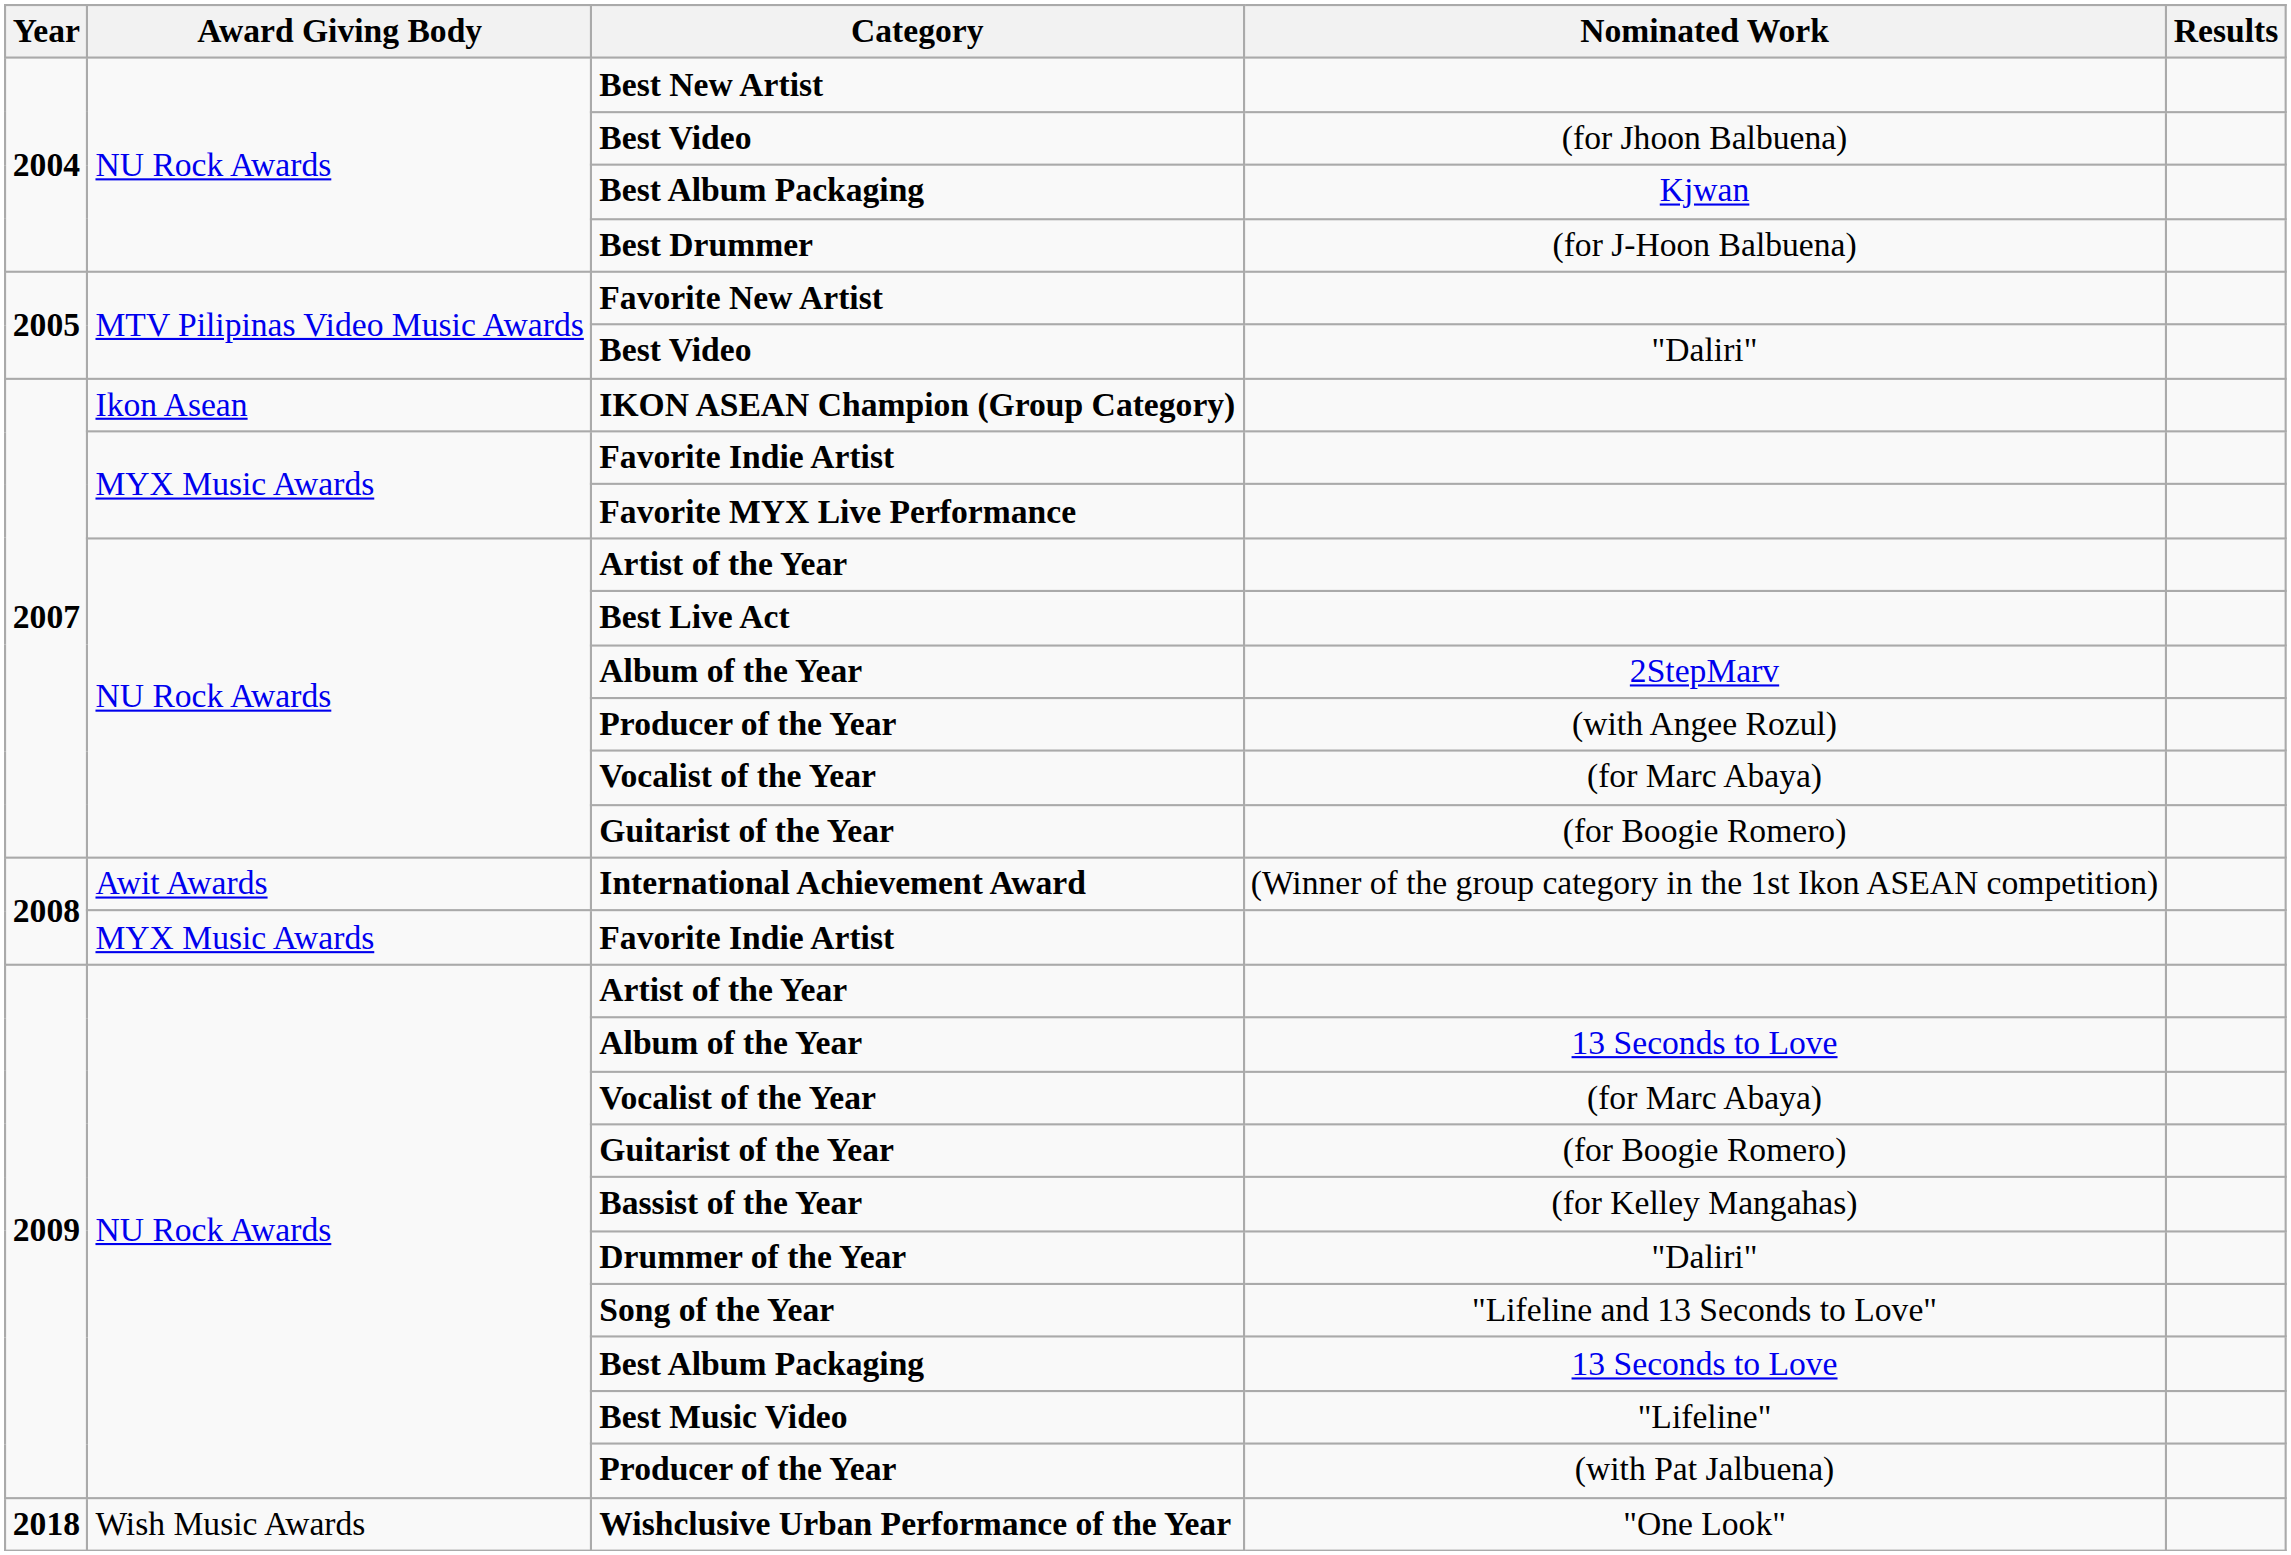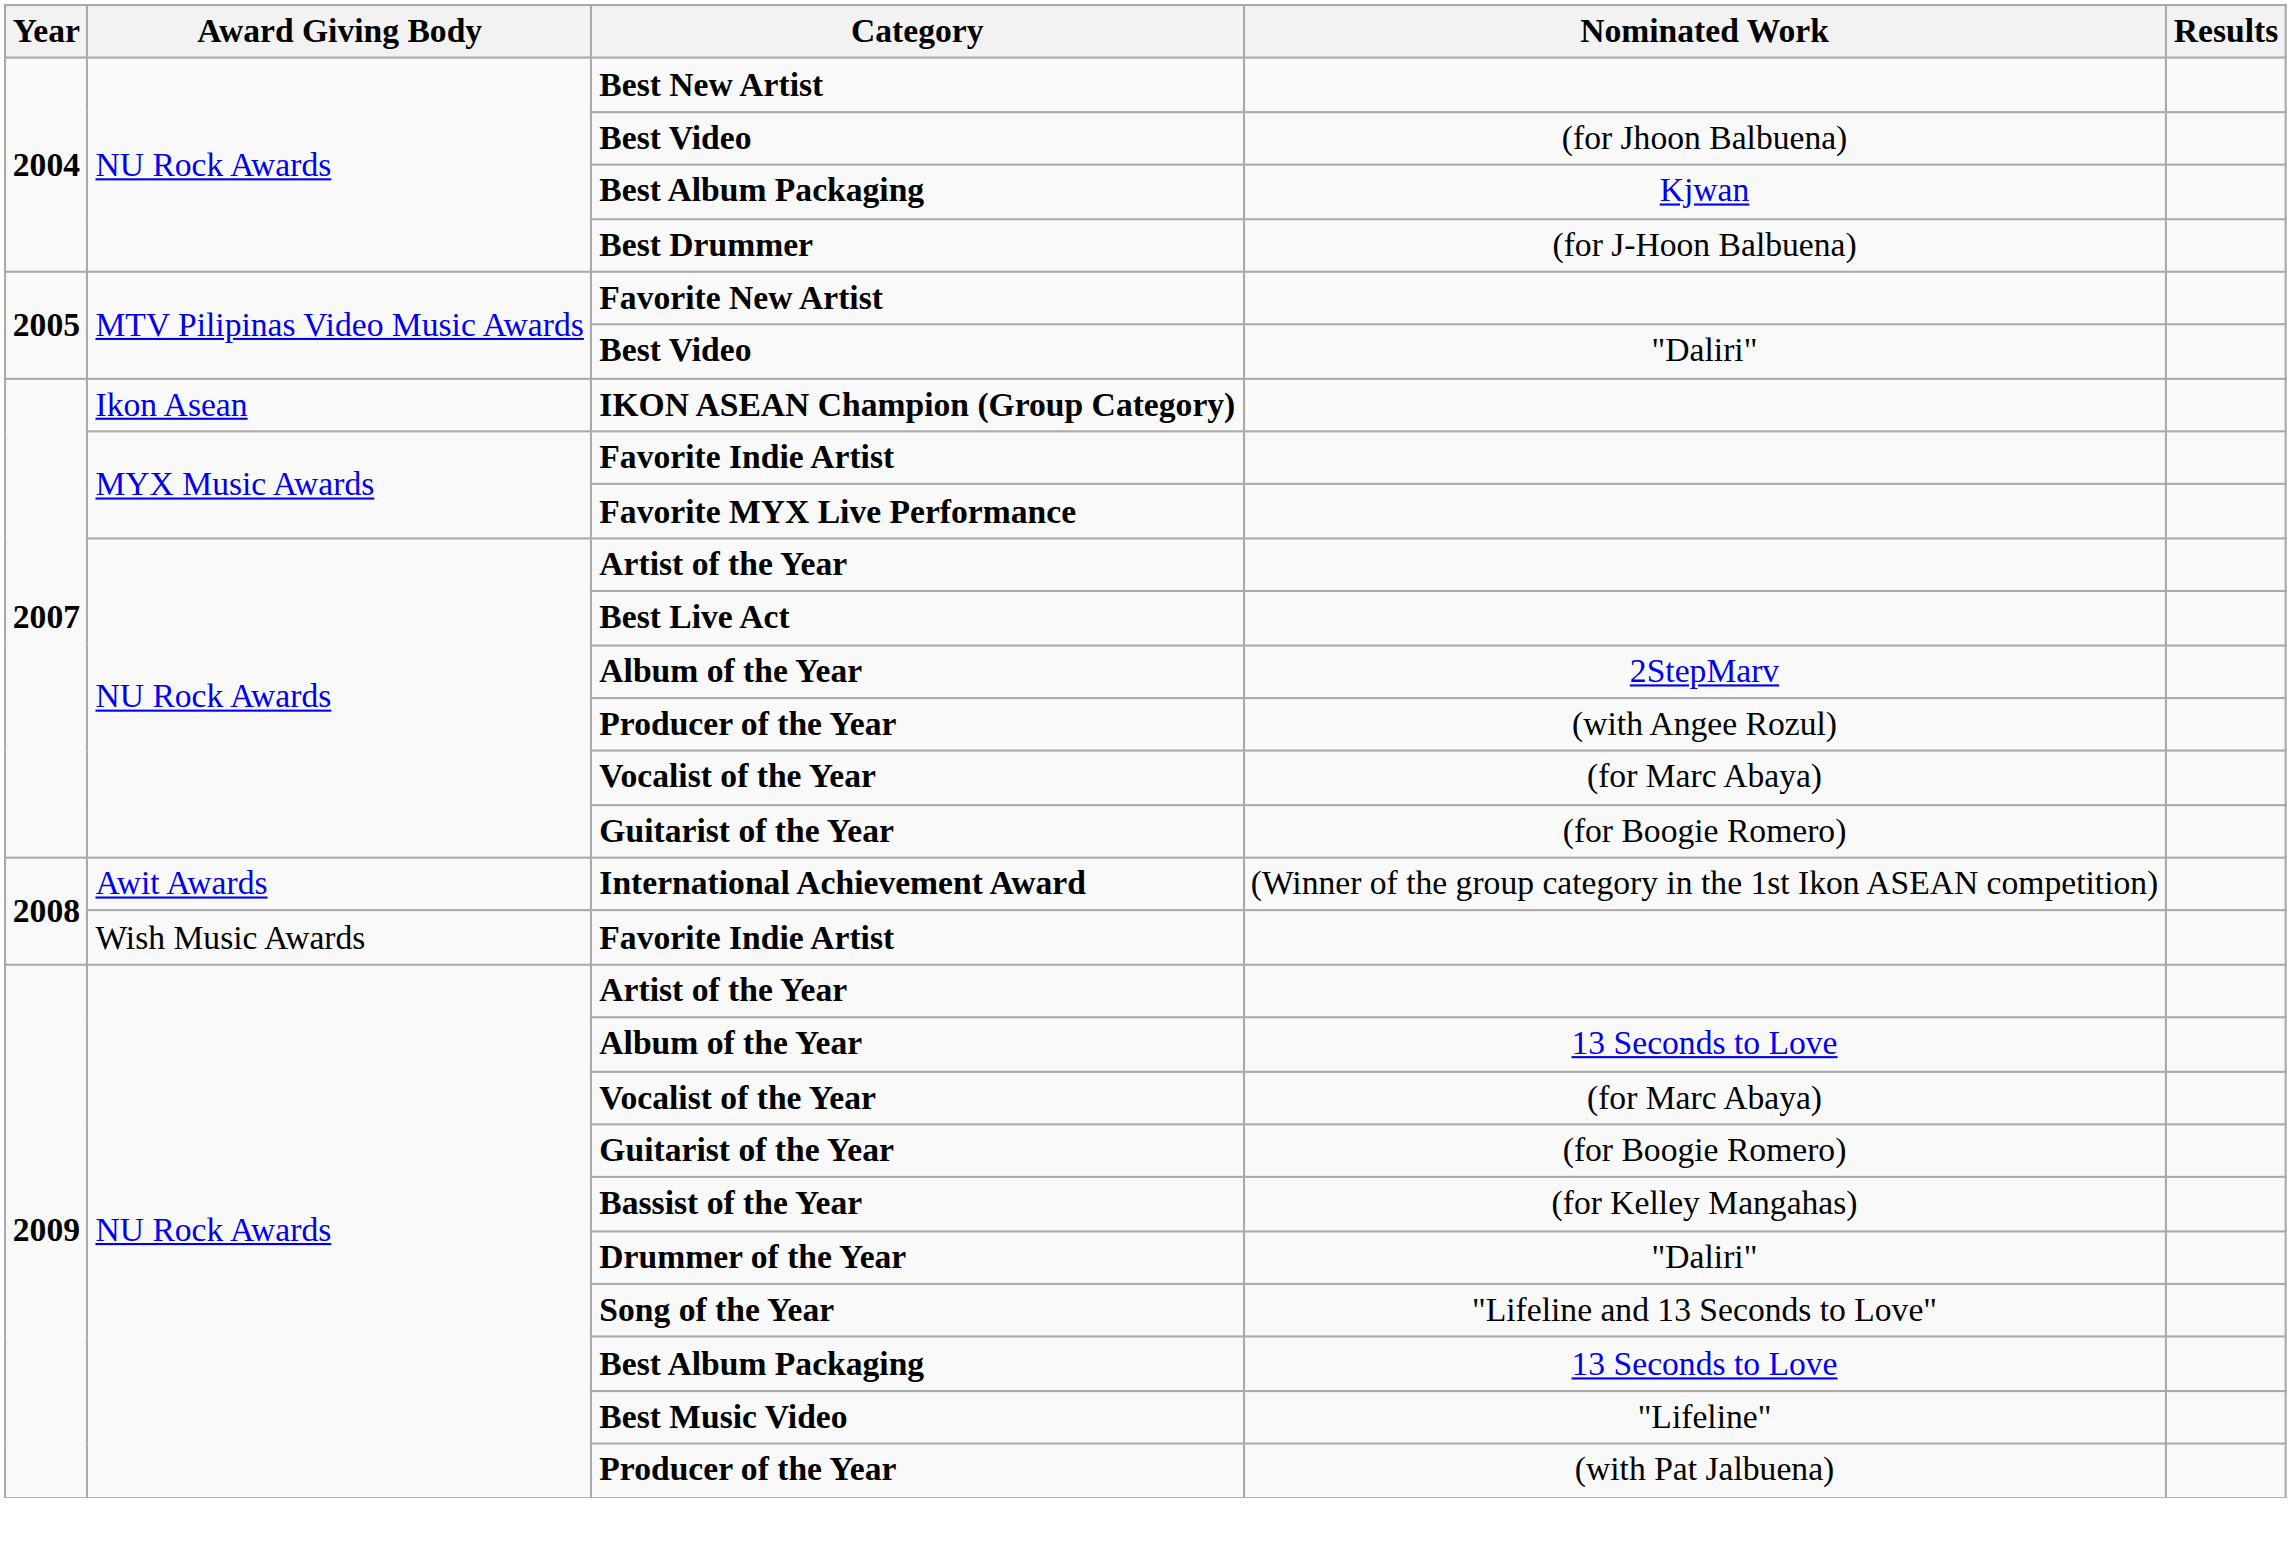 <table class="wikitable">
 <tr>
 <th>Year</th>
 <th>Award Giving Body</th>
 <th>Category</th>
 <th>Nominated Work</th>
 <th>Results</th>
 </tr>
 <tr>
 <td rowspan=4><strong>2004</strong></td>
 <td rowspan=4><a href='#'>NU Rock Awards</a></td>
 <td><strong>Best New Artist</strong></td>
 <td></td>
 <td></td>
 </tr>
 <tr>
 <td><strong>Best Video</strong></td>
 <td align=center>(for Jhoon Balbuena)</td>
 <td></td>
 </tr>
 <tr>
 <td><strong>Best Album Packaging</strong></td>
 <td align=center><a href='#'>Kjwan</a></td>
 <td></td>
 </tr>
 <tr>
 <td><strong>Best Drummer</strong></td>
 <td align=center>(for J-Hoon Balbuena)</td>
 <td></td>
 </tr>
 <tr>
 <td rowspan=2><strong>2005</strong></td>
 <td rowspan=2><a href='#'>MTV Pilipinas Video Music Awards</a></td>
 <td><strong>Favorite New Artist</strong></td>
 <td></td>
 <td></td>
 </tr>
 <tr>
 <td><strong>Best Video</strong></td>
 <td align=center>"Daliri"</td>
 <td></td>
 </tr>
 <tr>
 <td rowspan=9><strong>2007</strong></td>
 <td><a href='#'>Ikon Asean</a></td>
 <td><strong>IKON ASEAN Champion (Group Category)</strong></td>
 <td></td>
 <td></td>
 </tr>
 <tr>
 <td rowspan=2><a href='#'>MYX Music Awards</a></td>
 <td><strong>Favorite Indie Artist</strong></td>
 <td></td>
 <td></td>
 </tr>
 <tr>
 <td><strong>Favorite MYX Live Performance</strong></td>
 <td></td>
 <td></td>
 </tr>
 <tr>
 <td rowspan=6><a href='#'>NU Rock Awards</a></td>
 <td><strong>Artist of the Year</strong></td>
 <td></td>
 <td></td>
 </tr>
 <tr>
 <td><strong>Best Live Act</strong></td>
 <td></td>
 <td></td>
 </tr>
 <tr>
 <td><strong>Album of the Year</strong></td>
 <td align=center><a href='#'>2StepMarv</a></td>
 <td></td>
 </tr>
 <tr>
 <td><strong>Producer of the Year</strong></td>
 <td align=center>(with Angee Rozul)</td>
 <td></td>
 </tr>
 <tr>
 <td><strong>Vocalist of the Year</strong></td>
 <td align=center>(for Marc Abaya)</td>
 <td></td>
 </tr>
 <tr>
 <td><strong>Guitarist of the Year</strong></td>
 <td align=center>(for Boogie Romero)</td>
 <td></td>
 </tr>
 <tr>
 <td rowspan=2><strong>2008</strong></td>
 <td><a href='#'>Awit Awards</a></td>
 <td><strong>International Achievement Award</strong></td>
 <td align=center>(Winner of the group category in the 1st Ikon ASEAN competition)</td>
 <td></td>
 </tr>
 <tr>
-<td><a href='#'>MYX Music Awards</a></td>
+<td>Wish Music Awards</td>
 <td><strong>Favorite Indie Artist</strong></td>
 <td></td>
 <td></td>
 </tr>
 <tr>
 <td rowspan=10><strong>2009</strong></td>
 <td rowspan=10><a href='#'>NU Rock Awards</a></td>
 <td><strong>Artist of the Year</strong></td>
 <td></td>
 <td></td>
 </tr>
 <tr>
 <td><strong>Album of the Year</strong></td>
 <td align=center><a href='#'>13 Seconds to Love</a></td>
 <td></td>
 </tr>
 <tr>
 <td><strong>Vocalist of the Year</strong></td>
 <td align=center>(for Marc Abaya)</td>
 <td></td>
 </tr>
 <tr>
 <td><strong>Guitarist of the Year</strong></td>
 <td align=center>(for Boogie Romero)</td>
 <td></td>
 </tr>
 <tr>
 <td><strong>Bassist of the Year</strong></td>
 <td align=center>(for Kelley Mangahas)</td>
 <td></td>
 </tr>
 <tr>
 <td><strong>Drummer of the Year</strong></td>
 <td align=center>"Daliri"</td>
 <td></td>
 </tr>
 <tr>
 <td><strong>Song of the Year</strong></td>
 <td align=center>"Lifeline and 13 Seconds to Love"</td>
 <td></td>
 </tr>
 <tr>
 <td><strong>Best Album Packaging</strong></td>
 <td align=center><a href='#'>13 Seconds to Love</a></td>
 <td></td>
 </tr>
 <tr>
 <td><strong>Best Music Video</strong></td>
 <td align=center>"Lifeline"</td>
 <td></td>
 </tr>
 <tr>
 <td><strong>Producer of the Year</strong></td>
 <td align=center>(with Pat Jalbuena)</td>
 <td></td>
 </tr>
-<tr>
-<td><strong>2018</strong></td>
-<td>Wish Music Awards</td>
-<td><strong>Wishclusive Urban Performance of the Year</strong></td>
-<td align=center>"One Look"</td>
-<td></td>
-</tr>
 </table>
